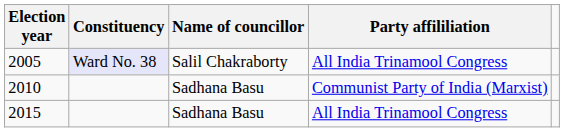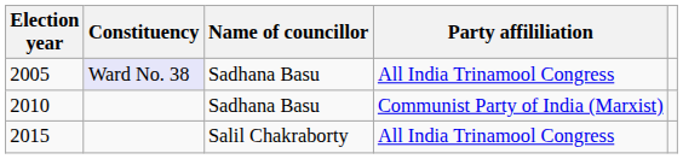 <table class="wikitable"ìÍĦĤĠčw>
 <tr>
 <th>Election<br> year</th>
 <th>Constituency</th>
 <th>Name of councillor</th>
 <th>Party affililiation</th>
 </tr>
 <tr>
 <td>2005</td>
 <td style="background: lavender;">Ward No. 38</td>
-<td>Salil Chakraborty</td>
+<td>Sadhana Basu</td>
 <td><a href='#'>All India Trinamool Congress</a></td>
 <td></td>
 </tr>
 <tr>
 <td>2010</td>
 <td></td>
 <td>Sadhana Basu</td>
 <td><a href='#'>Communist Party of India (Marxist)</a></td>
 <td></td>
 </tr>
 <tr>
 <td>2015</td>
 <td></td>
-<td>Sadhana Basu</td>
+<td>Salil Chakraborty</td>
 <td><a href='#'>All India Trinamool Congress</a></td>
 <td></td>
 </tr>
 </table>
